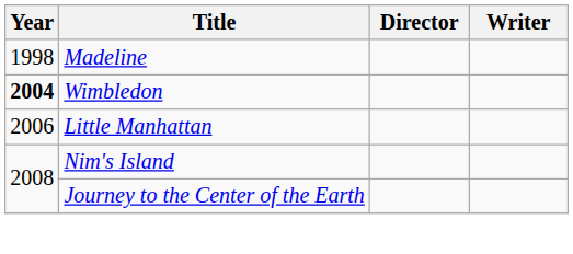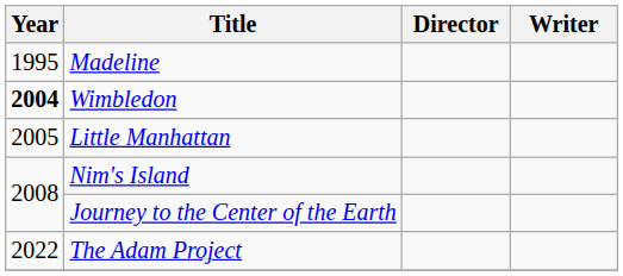 <table class="wikitable">
 <tr>
 <th>Year</th>
 <th>Title</th>
 <th width=65>Director</th>
 <th width=65>Writer</th>
 </tr>
 <tr>
-<td>1998</td>
+<td>1995</td>
 <td><em><a href='#'>Madeline</a></em></td>
 <td></td>
 <td></td>
 </tr>
 <tr>
 <td><strong>2004</strong></td>
 <td><em><a href='#'>Wimbledon</a></em></td>
 <td></td>
 <td></td>
 </tr>
 <tr>
-<td>2006</td>
+<td>2005</td>
 <td><em><a href='#'>Little Manhattan</a></em></td>
 <td></td>
 <td></td>
 </tr>
 <tr>
 <td rowspan=2>2008</td>
 <td><em><a href='#'>Nim's Island</a></em></td>
 <td></td>
 <td></td>
 </tr>
 <tr>
 <td><em><a href='#'>Journey to the Center of the Earth</a></em></td>
 <td></td>
 <td></td>
 </tr>
 <tr>
+<td>2022</td>
+<td><em><a href='#'>The Adam Project</a></em></td>
+<td></td>
+<td></td>
+</tr>
+<tr>
 </tr>
 </table>
